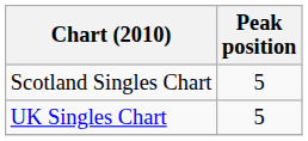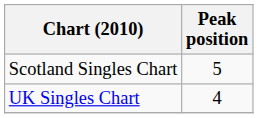 <table class="wikitable sortable">
 <tr>
 <th>Chart (2010)</th>
 <th>Peak<br>position</th>
 </tr>
 <tr>
 <td>Scotland Singles Chart</td>
 <td style="text-align:center;">5</td>
 </tr>
 <tr>
 <td><a href='#'>UK Singles Chart</a></td>
-<td style="text-align:center;">5</td>
+<td style="text-align:center;">4</td>
 </tr>
 <tr>
 </tr>
 </table>
